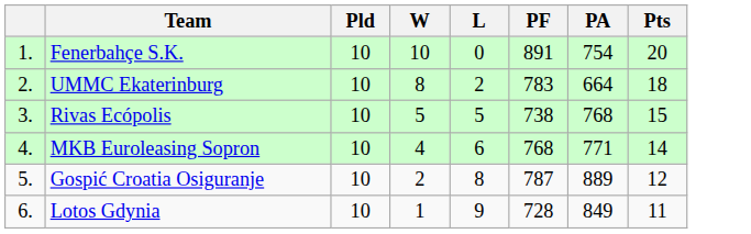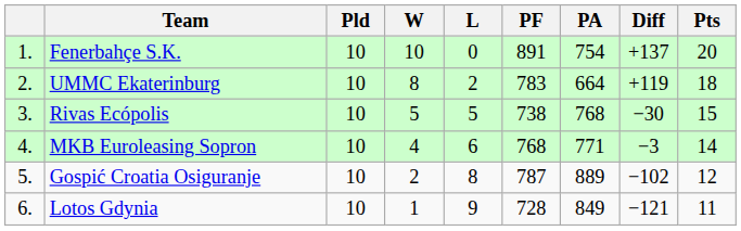 <table class="wikitable" style="text-align:center">
 <tr>
 <th width=25></th>
 <th width=220>Team</th>
 <th width=40>Pld</th>
 <th width=40>W</th>
 <th width=40>L</th>
 <th width=40>PF</th>
 <th width=40>PA</th>
+<th width=40>Diff</th>
 <th width=40>Pts</th>
 </tr>
 <tr style="background:#ccffcc;">
 <td>1.</td>
 <td align=left> <a href='#'>Fenerbahçe S.K.</a></td>
 <td>10</td>
 <td>10</td>
 <td>0</td>
 <td>891</td>
 <td>754</td>
+<td>+137</td>
 <td>20</td>
 </tr>
 <tr style="background:#ccffcc;">
 <td>2.</td>
 <td align=left> <a href='#'>UMMC Ekaterinburg</a></td>
 <td>10</td>
 <td>8</td>
 <td>2</td>
 <td>783</td>
 <td>664</td>
+<td>+119</td>
 <td>18</td>
 </tr>
 <tr style="background:#ccffcc;">
 <td>3.</td>
 <td align=left> <a href='#'>Rivas Ecópolis</a></td>
 <td>10</td>
 <td>5</td>
 <td>5</td>
 <td>738</td>
 <td>768</td>
+<td>−30</td>
 <td>15</td>
 </tr>
 <tr style="background:#ccffcc;">
 <td>4.</td>
 <td align=left> <a href='#'>MKB Euroleasing Sopron</a></td>
 <td>10</td>
 <td>4</td>
 <td>6</td>
 <td>768</td>
 <td>771</td>
+<td>−3</td>
 <td>14</td>
 </tr>
 <tr>
 <td>5.</td>
 <td align=left> <a href='#'>Gospić Croatia Osiguranje</a></td>
 <td>10</td>
 <td>2</td>
 <td>8</td>
 <td>787</td>
 <td>889</td>
+<td>−102</td>
 <td>12</td>
 </tr>
 <tr>
 <td>6.</td>
 <td align=left> <a href='#'>Lotos Gdynia</a></td>
 <td>10</td>
 <td>1</td>
 <td>9</td>
 <td>728</td>
 <td>849</td>
+<td>−121</td>
 <td>11</td>
 </tr>
 </table>
